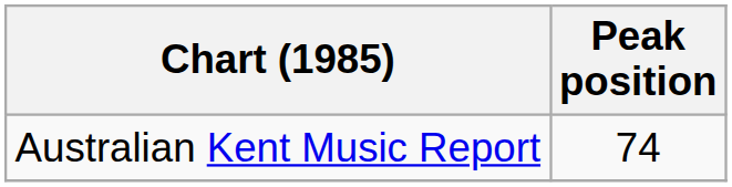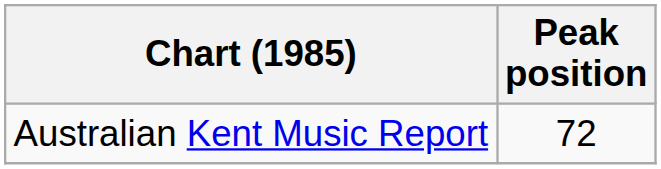 <table class="wikitable sortable">
 <tr>
 <th>Chart (1985)</th>
 <th>Peak<br>position</th>
 </tr>
 <tr>
 <td>Australian <a href='#'>Kent Music Report</a></td>
-<td style="text-align:center;">74</td>
+<td style="text-align:center;">72</td>
 </tr>
 <tr>
 </tr>
 </table>
